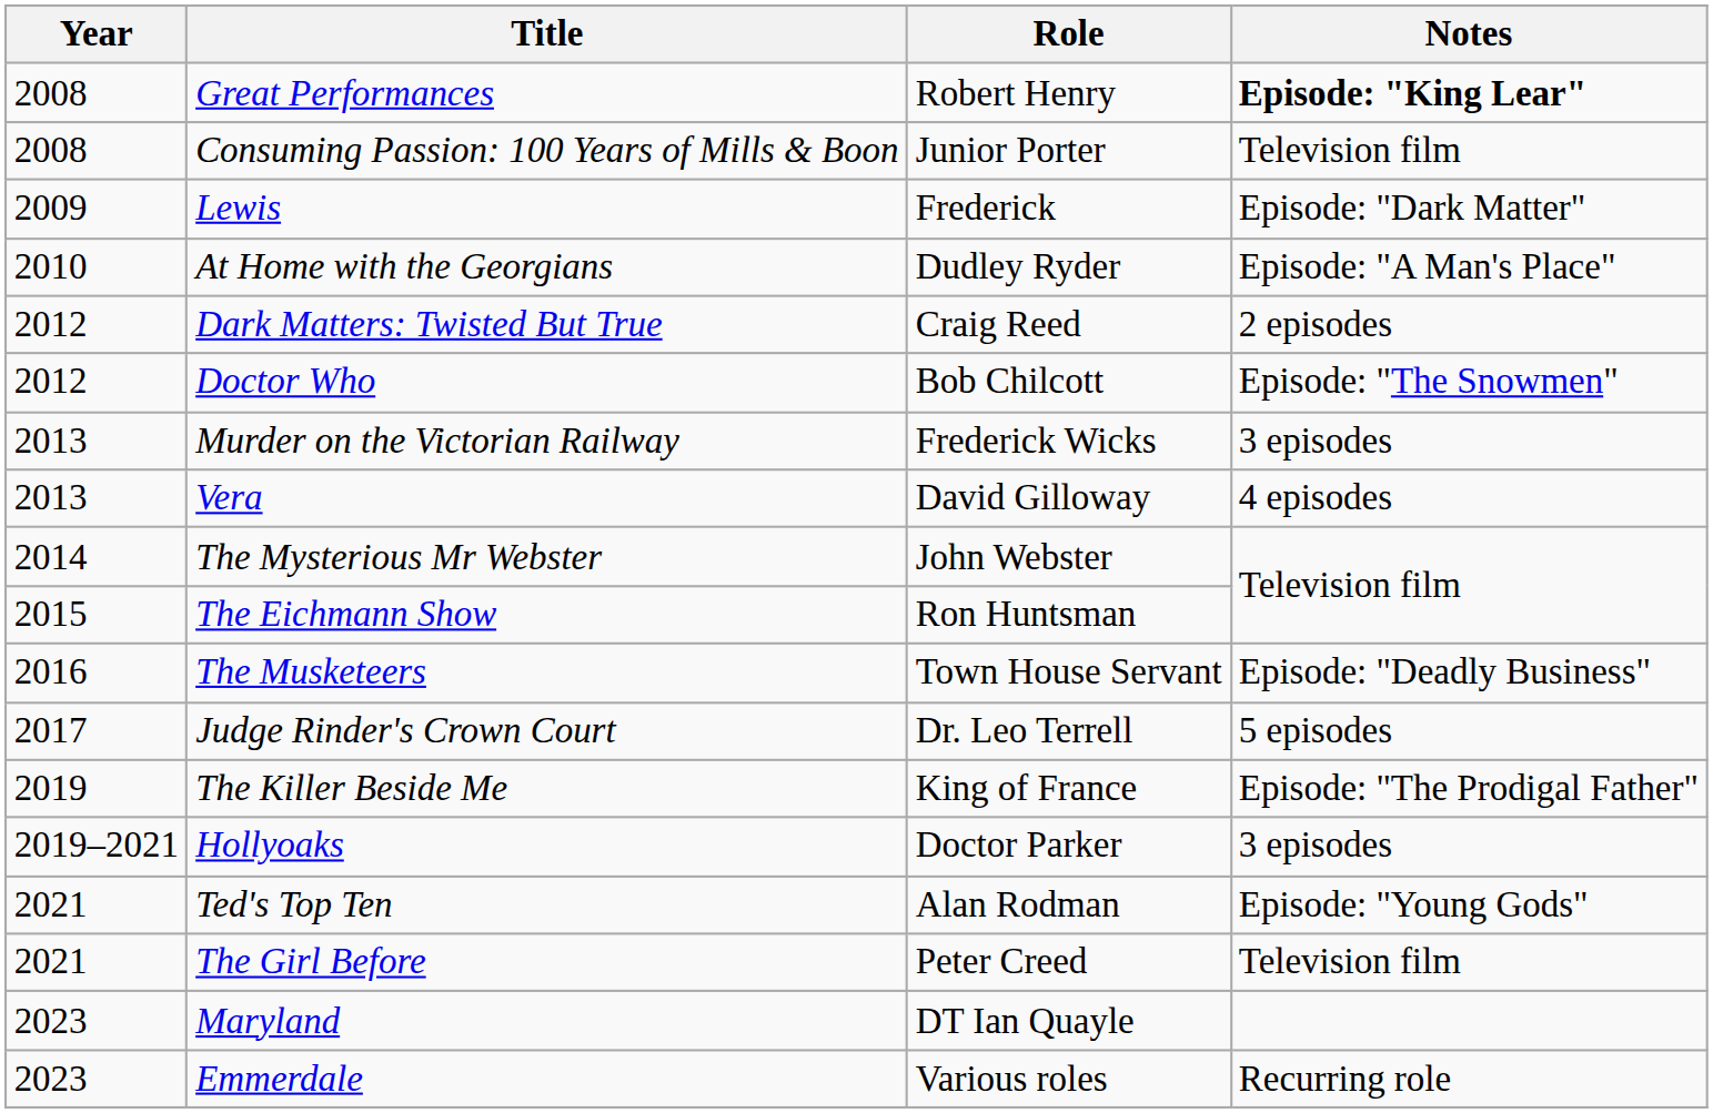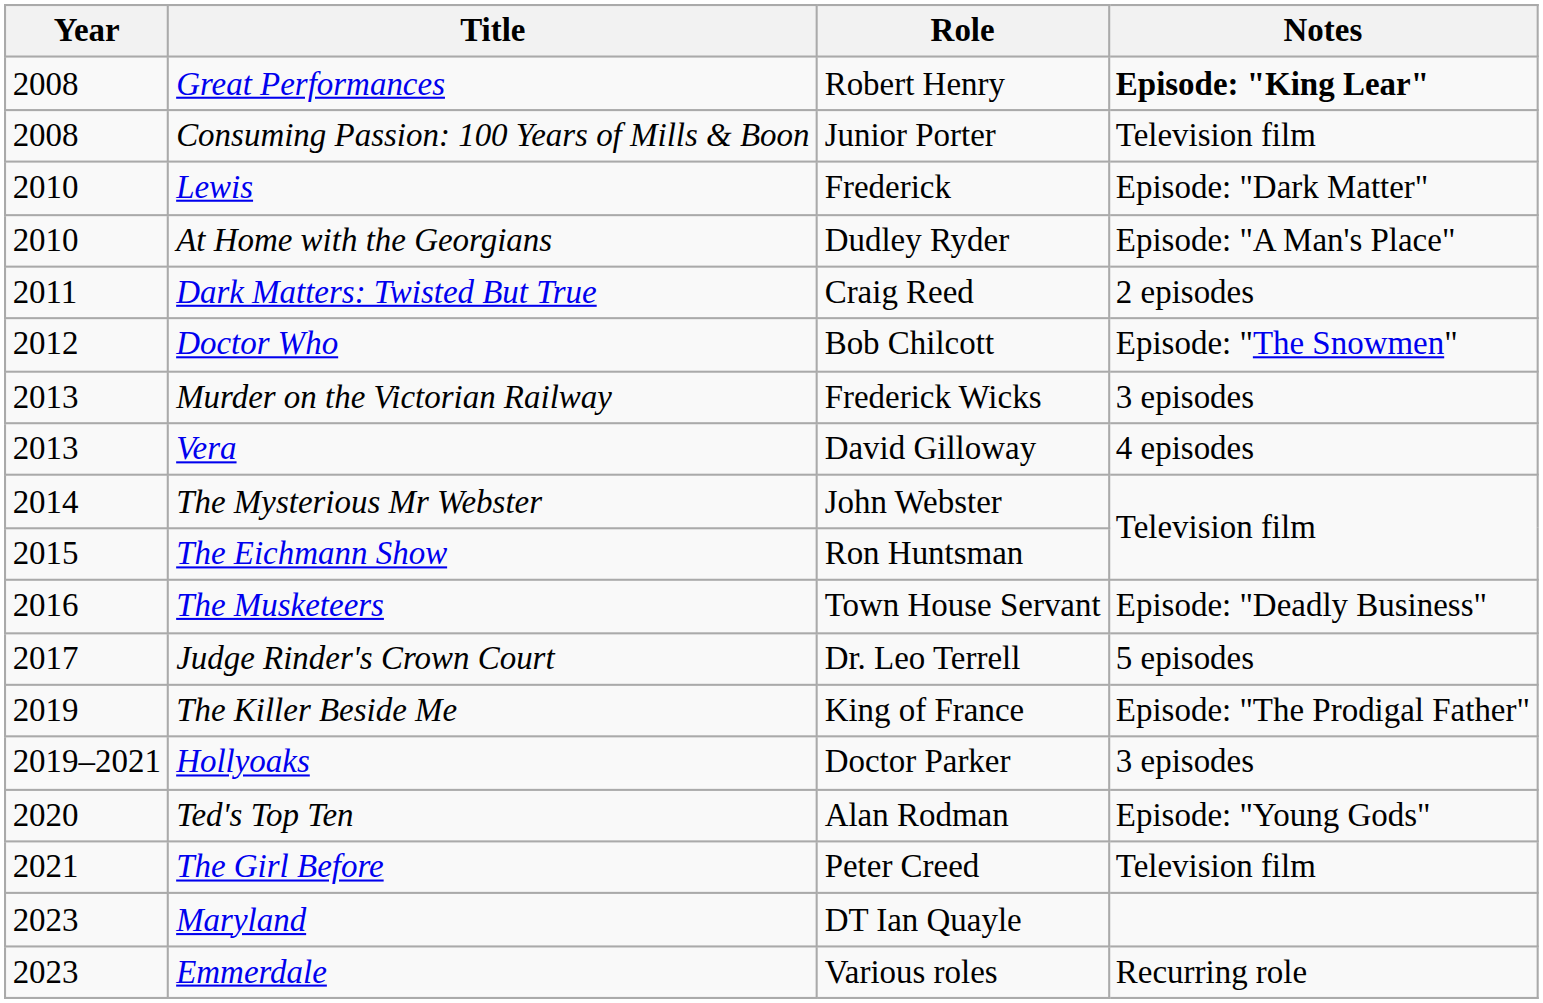 <table class="wikitable sortable">
 <tr>
 <th>Year</th>
 <th>Title</th>
 <th>Role</th>
 <th>Notes</th>
 </tr>
 <tr>
 <td>2008</td>
 <td><em><a href='#'>Great Performances</a></em></td>
 <td>Robert Henry</td>
 <td><strong>Episode: "King Lear"</strong></td>
 </tr>
 <tr>
 <td>2008</td>
 <td><em>Consuming Passion: 100 Years of Mills & Boon</em></td>
 <td>Junior Porter</td>
 <td>Television film</td>
 </tr>
 <tr>
-<td>2009</td>
+<td>2010</td>
 <td><a href='#'><em>Lewis</em></a></td>
 <td>Frederick</td>
 <td>Episode: "Dark Matter"</td>
 </tr>
 <tr>
 <td>2010</td>
 <td><em>At Home with the Georgians</em></td>
 <td>Dudley Ryder</td>
 <td>Episode: "A Man's Place"</td>
 </tr>
 <tr>
-<td>2012</td>
+<td>2011</td>
 <td><em><a href='#'>Dark Matters: Twisted But True</a></em></td>
 <td>Craig Reed</td>
 <td>2 episodes</td>
 </tr>
 <tr>
 <td>2012</td>
 <td><em><a href='#'>Doctor Who</a></em></td>
 <td>Bob Chilcott</td>
 <td>Episode: "<a href='#'>The Snowmen</a>"</td>
 </tr>
 <tr>
 <td>2013</td>
 <td><em>Murder on the Victorian Railway</em></td>
 <td>Frederick Wicks</td>
 <td>3 episodes</td>
 </tr>
 <tr>
 <td>2013</td>
 <td><a href='#'><em>Vera</em></a></td>
 <td>David Gilloway</td>
 <td>4 episodes</td>
 </tr>
 <tr>
 <td>2014</td>
 <td><em>The Mysterious Mr Webster</em></td>
 <td>John Webster</td>
 <td rowspan="2">Television film</td>
 </tr>
 <tr>
 <td>2015</td>
 <td><em><a href='#'>The Eichmann Show</a></em></td>
 <td>Ron Huntsman</td>
 </tr>
 <tr>
 <td>2016</td>
 <td><em><a href='#'>The Musketeers</a></em></td>
 <td>Town House Servant</td>
 <td>Episode: "Deadly Business"</td>
 </tr>
 <tr>
 <td>2017</td>
 <td><em>Judge Rinder's Crown Court</em></td>
 <td>Dr. Leo Terrell</td>
 <td>5 episodes</td>
 </tr>
 <tr>
 <td>2019</td>
 <td><em>The Killer Beside Me</em></td>
 <td>King of France</td>
 <td>Episode: "The Prodigal Father"</td>
 </tr>
 <tr>
 <td>2019–2021</td>
 <td><em><a href='#'>Hollyoaks</a></em></td>
 <td>Doctor Parker</td>
 <td>3 episodes</td>
 </tr>
 <tr>
-<td>2021</td>
+<td>2020</td>
 <td><em>Ted's Top Ten</em></td>
 <td>Alan Rodman</td>
 <td>Episode: "Young Gods"</td>
 </tr>
 <tr>
 <td>2021</td>
 <td><em><a href='#'>The Girl Before</a></em></td>
 <td>Peter Creed</td>
 <td>Television film</td>
 </tr>
 <tr>
 <td>2023</td>
 <td><a href='#'><em>Maryland</em></a></td>
 <td>DT Ian Quayle</td>
 <td></td>
 </tr>
 <tr>
 <td>2023</td>
 <td><em><a href='#'>Emmerdale</a></em></td>
 <td>Various roles</td>
 <td>Recurring role</td>
 </tr>
 </table>
